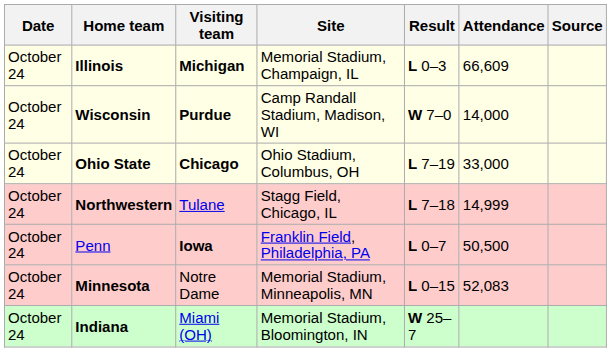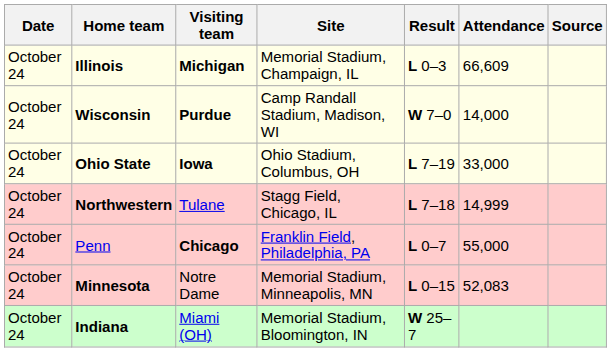 <table class="wikitable" style="font-size:95%;">
 <tr>
 <th>Date</th>
 <th>Home team</th>
 <th>Visiting team</th>
 <th>Site</th>
 <th>Result</th>
 <th>Attendance</th>
 <th class="unsortable">Source</th>
 </tr>
 <tr bgcolor=#ffffe6>
 <td>October 24</td>
 <td><strong>Illinois</strong></td>
 <td><strong>Michigan</strong></td>
 <td>Memorial Stadium, Champaign, IL</td>
 <td><strong>L</strong> 0–3</td>
 <td>66,609</td>
 <td></td>
 </tr>
 <tr bgcolor=#ffffe6>
 <td>October 24</td>
 <td><strong>Wisconsin</strong></td>
 <td><strong>Purdue</strong></td>
 <td>Camp Randall Stadium, Madison, WI</td>
 <td><strong>W</strong> 7–0</td>
 <td>14,000</td>
 <td></td>
 </tr>
 <tr bgcolor=#ffffe6>
 <td>October 24</td>
 <td><strong>Ohio State</strong></td>
-<td><strong>Chicago</strong></td>
+<td><strong>Iowa</strong></td>
 <td>Ohio Stadium, Columbus, OH</td>
 <td><strong>L</strong> 7–19</td>
 <td>33,000</td>
 <td></td>
 </tr>
 <tr bgcolor=#ffcccc>
 <td>October 24</td>
 <td><strong>Northwestern</strong></td>
 <td><a href='#'>Tulane</a></td>
 <td>Stagg Field, Chicago, IL</td>
 <td><strong>L</strong> 7–18</td>
 <td>14,999</td>
 <td></td>
 </tr>
 <tr bgcolor=#ffcccc>
 <td>October 24</td>
 <td><a href='#'>Penn</a></td>
-<td><strong>Iowa</strong></td>
+<td><strong>Chicago</strong></td>
 <td><a href='#'>Franklin Field</a>, <a href='#'>Philadelphia, PA</a></td>
 <td><strong>L</strong> 0–7</td>
-<td>50,500</td>
+<td>55,000</td>
 <td></td>
 </tr>
 <tr bgcolor=#ffcccc>
 <td>October 24</td>
 <td><strong>Minnesota</strong></td>
 <td>Notre Dame</td>
 <td>Memorial Stadium, Minneapolis, MN</td>
 <td><strong>L</strong> 0–15</td>
 <td>52,083</td>
 <td></td>
 </tr>
 <tr bgcolor=ccffcc>
 <td>October 24</td>
 <td><strong>Indiana</strong></td>
 <td><a href='#'>Miami (OH)</a></td>
 <td>Memorial Stadium, Bloomington, IN</td>
 <td><strong>W</strong> 25–7</td>
 <td></td>
 <td></td>
 </tr>
 </table>
